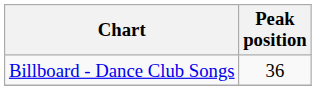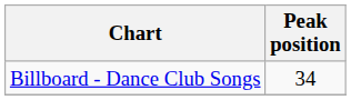 <table class="wikitable">
 <tr>
 <th>Chart</th>
 <th>Peak<br>position</th>
 </tr>
 <tr>
 <td align="left"><a href='#'>Billboard - Dance Club Songs</a></td>
-<td align="center">36</td>
+<td align="center">34</td>
 </tr>
 <tr>
 </tr>
 </table>
